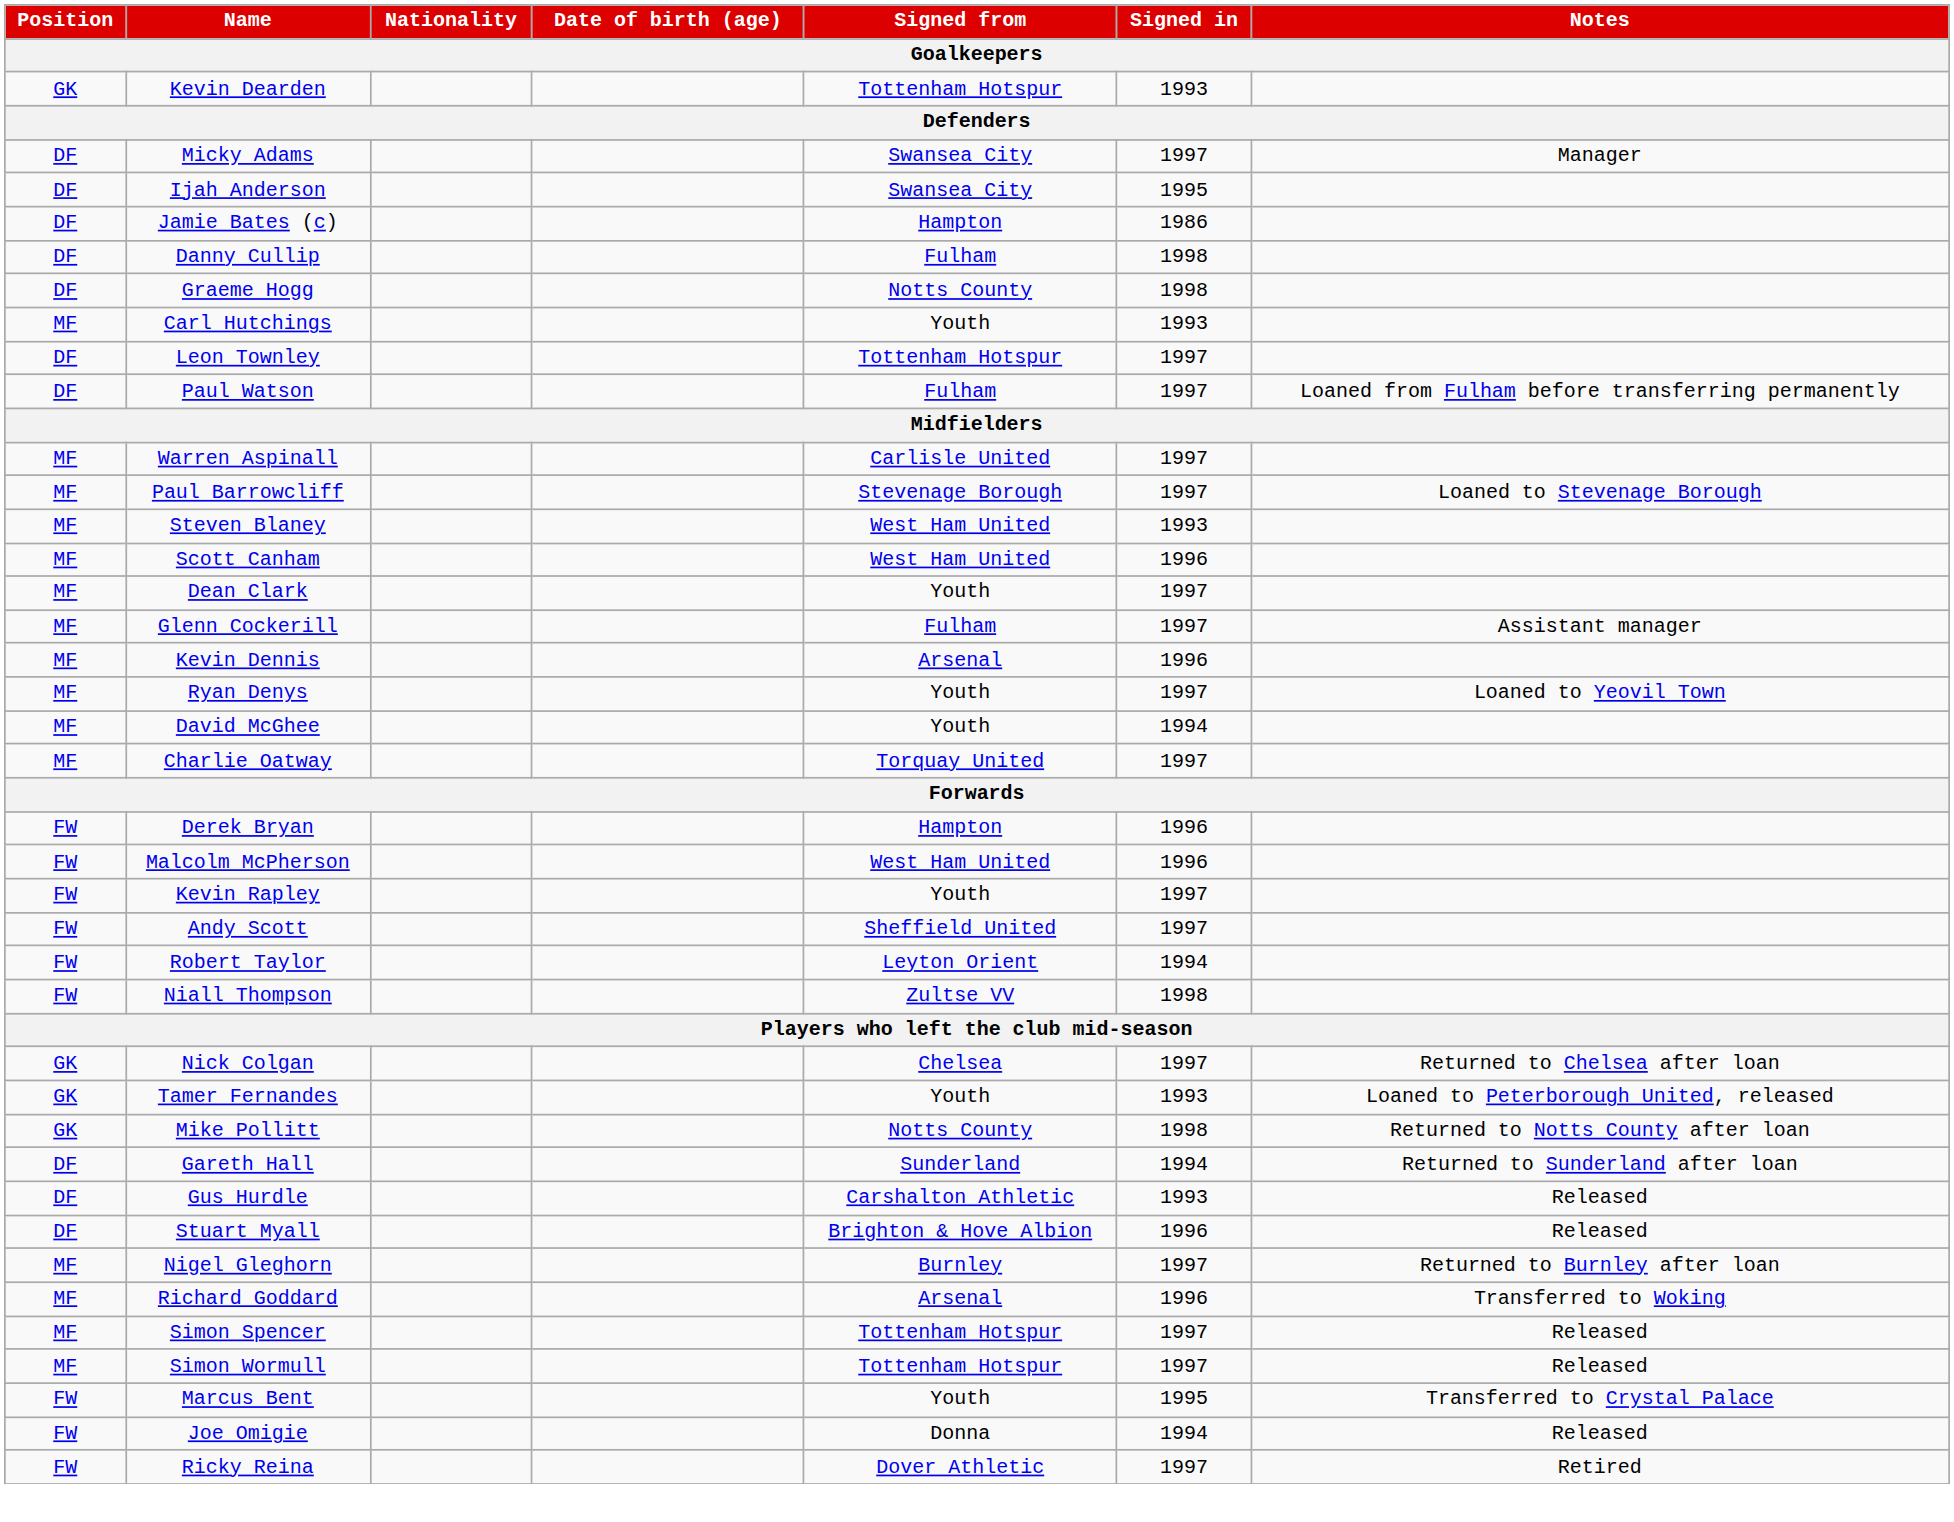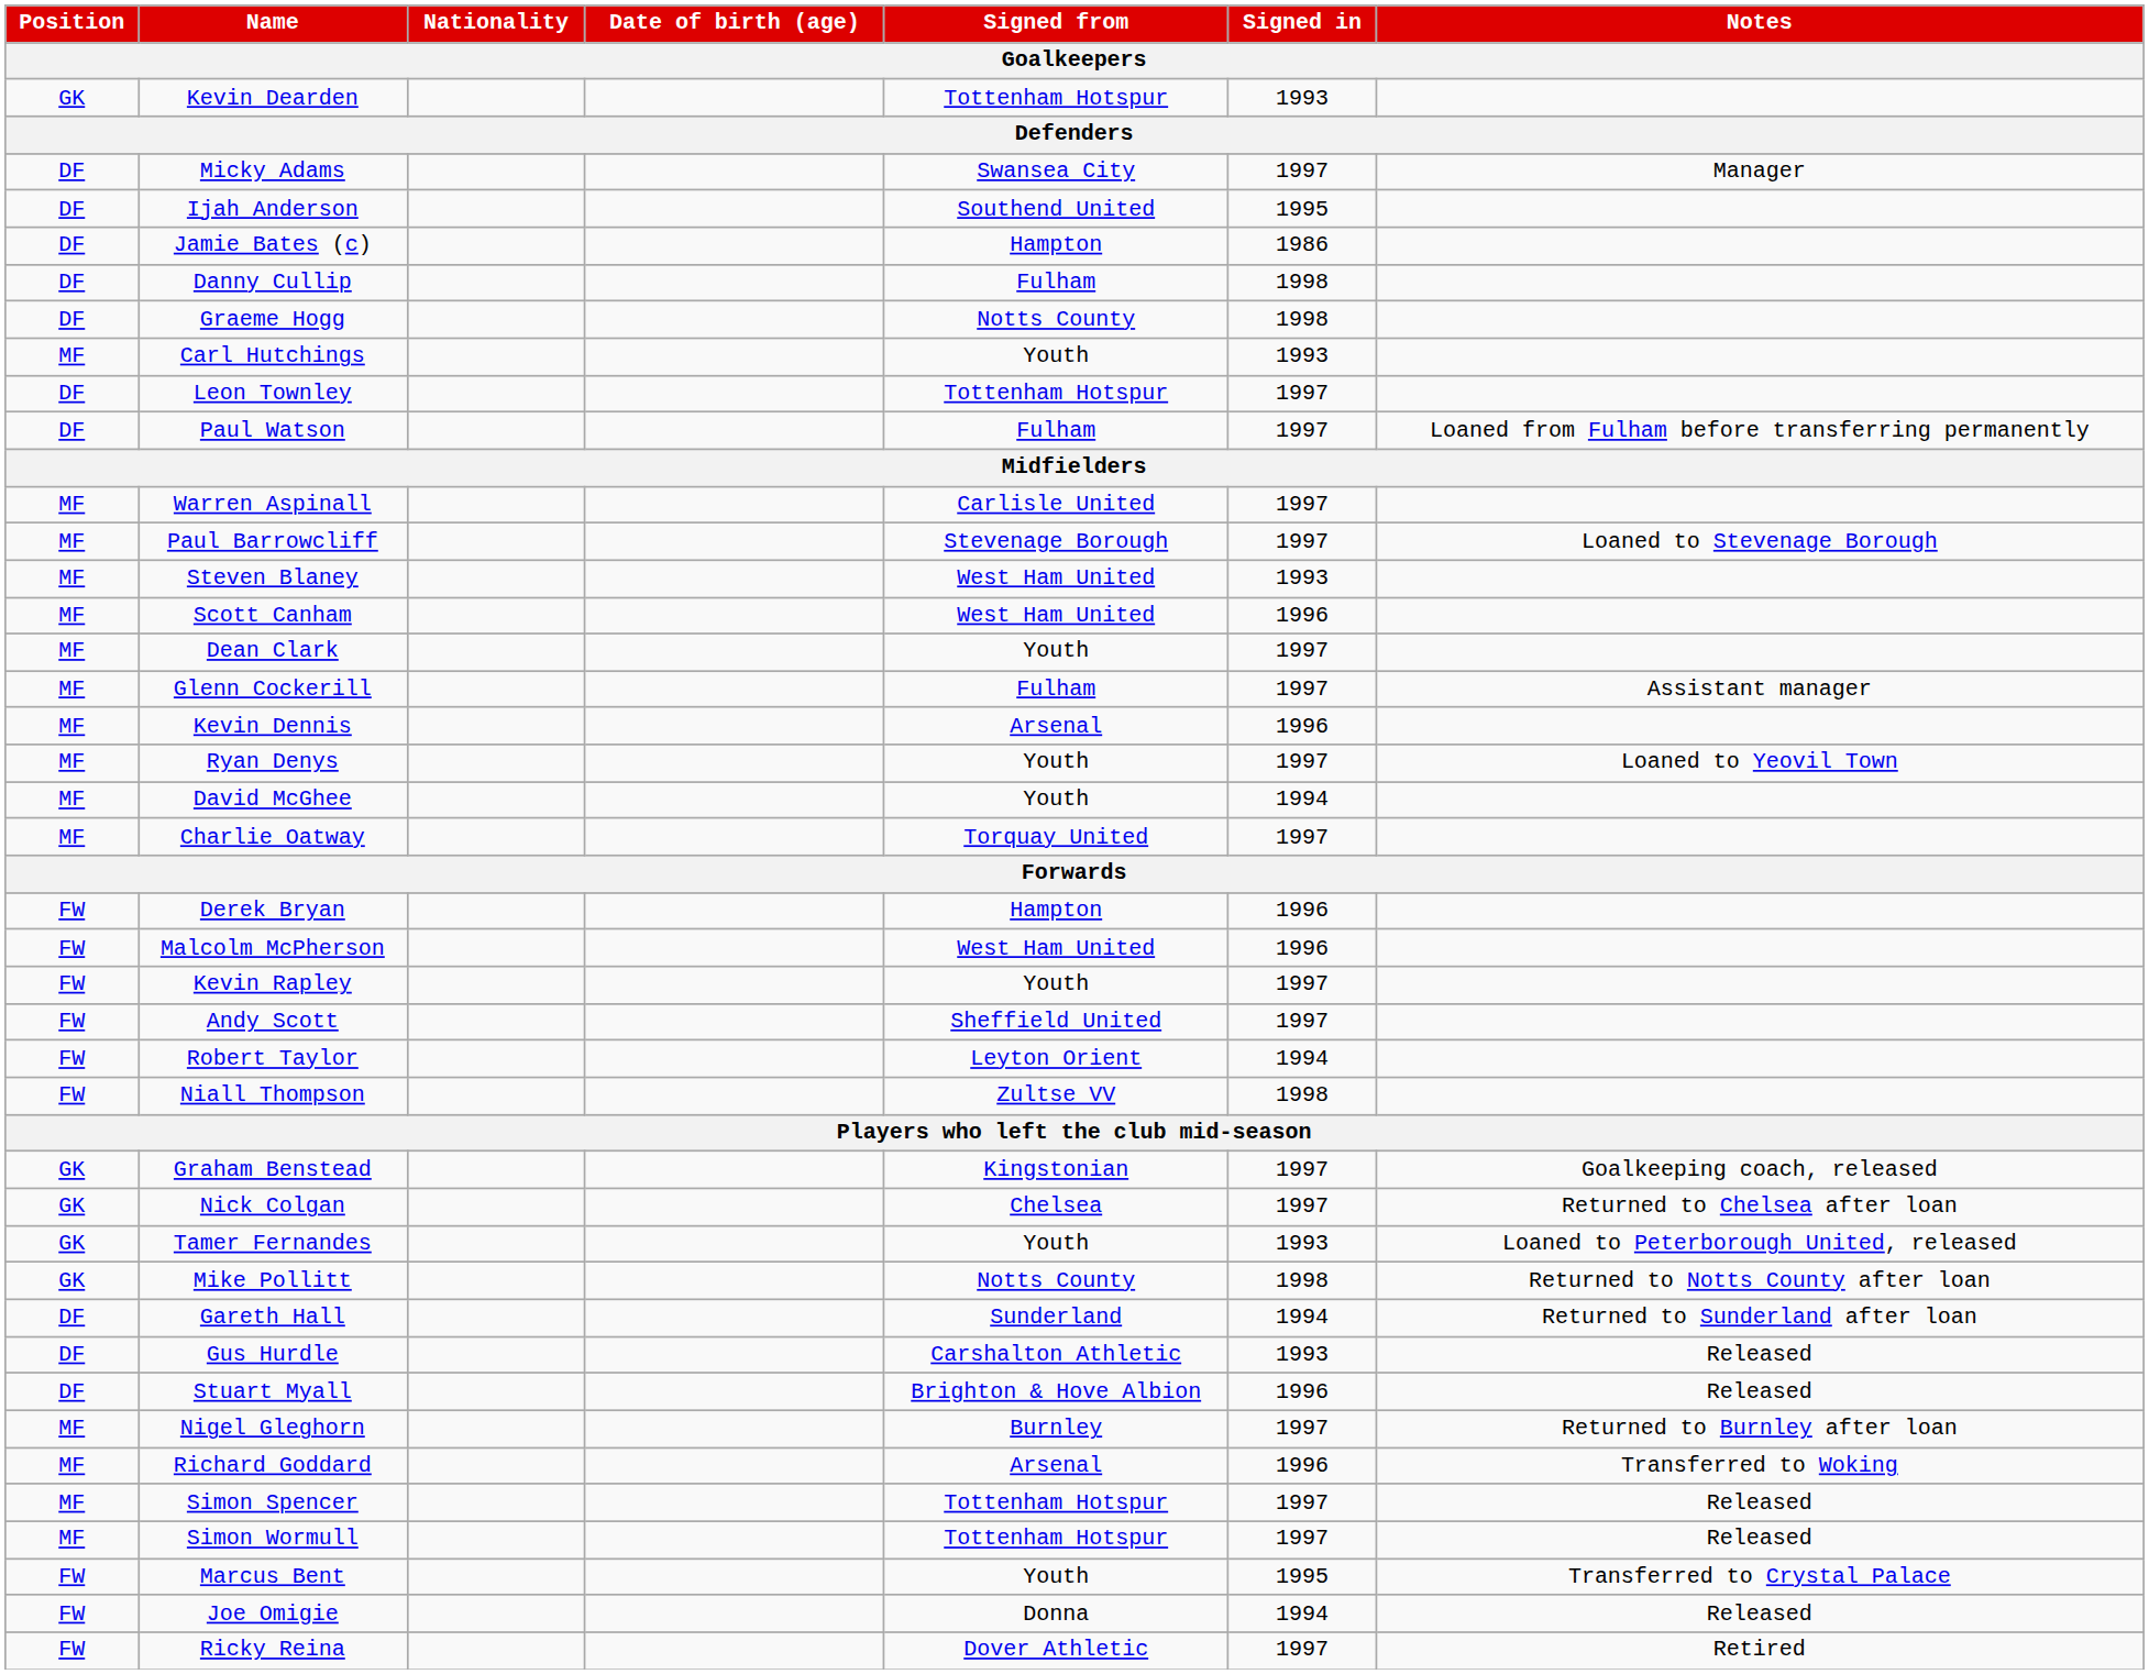 <table class="wikitable"  style="text-align:center; font-size:90%; width:90%;">
 <tr>
 <th style="background:#d00; color:white; text-align:center;">Position</th>
 <th style="background:#d00; color:white; text-align:center;">Name</th>
 <th style="background:#d00; color:white; text-align:center;">Nationality</th>
 <th style="background:#d00; color:white; text-align:center;">Date of birth (age)</th>
 <th style="background:#d00; color:white; text-align:center;">Signed from</th>
 <th style="background:#d00; color:white; text-align:center;">Signed in</th>
 <th style="background:#d00; color:white; text-align:center;">Notes</th>
 </tr>
 <tr>
 <th colspan="7">Goalkeepers</th>
 </tr>
 <tr>
 <td><a href='#'>GK</a></td>
 <td><a href='#'>Kevin Dearden</a></td>
 <td></td>
 <td></td>
 <td><a href='#'>Tottenham Hotspur</a></td>
 <td>1993</td>
 <td></td>
 </tr>
 <tr>
 <th colspan="7">Defenders</th>
 </tr>
 <tr>
 <td><a href='#'>DF</a></td>
 <td><a href='#'>Micky Adams</a></td>
 <td></td>
 <td></td>
 <td><a href='#'>Swansea City</a></td>
 <td>1997</td>
 <td>Manager</td>
 </tr>
 <tr>
 <td><a href='#'>DF</a></td>
 <td><a href='#'>Ijah Anderson</a></td>
 <td></td>
 <td></td>
-<td><a href='#'>Swansea City</a></td>
+<td><a href='#'>Southend United</a></td>
 <td>1995</td>
 <td></td>
 </tr>
 <tr>
 <td><a href='#'>DF</a></td>
 <td><a href='#'>Jamie Bates</a> (<a href='#'>c</a>)</td>
 <td></td>
 <td></td>
 <td><a href='#'>Hampton</a></td>
 <td>1986</td>
 <td></td>
 </tr>
 <tr>
 <td><a href='#'>DF</a></td>
 <td><a href='#'>Danny Cullip</a></td>
 <td></td>
 <td></td>
 <td><a href='#'>Fulham</a></td>
 <td>1998</td>
 <td></td>
 </tr>
 <tr>
 <td><a href='#'>DF</a></td>
 <td><a href='#'>Graeme Hogg</a></td>
 <td></td>
 <td></td>
 <td><a href='#'>Notts County</a></td>
 <td>1998</td>
 <td></td>
 </tr>
 <tr>
 <td><a href='#'>MF</a></td>
 <td><a href='#'>Carl Hutchings</a></td>
 <td></td>
 <td></td>
 <td>Youth</td>
 <td>1993</td>
 <td></td>
 </tr>
 <tr>
 <td><a href='#'>DF</a></td>
 <td><a href='#'>Leon Townley</a></td>
 <td></td>
 <td></td>
 <td><a href='#'>Tottenham Hotspur</a></td>
 <td>1997</td>
 <td></td>
 </tr>
 <tr>
 <td><a href='#'>DF</a></td>
 <td><a href='#'>Paul Watson</a></td>
 <td></td>
 <td></td>
 <td><a href='#'>Fulham</a></td>
 <td>1997</td>
 <td>Loaned from <a href='#'>Fulham</a> before transferring permanently</td>
 </tr>
 <tr>
 <th colspan="7">Midfielders</th>
 </tr>
 <tr>
 <td><a href='#'>MF</a></td>
 <td><a href='#'>Warren Aspinall</a></td>
 <td></td>
 <td></td>
 <td><a href='#'>Carlisle United</a></td>
 <td>1997</td>
 <td></td>
 </tr>
 <tr>
 <td><a href='#'>MF</a></td>
 <td><a href='#'>Paul Barrowcliff</a></td>
 <td></td>
 <td></td>
 <td><a href='#'>Stevenage Borough</a></td>
 <td>1997</td>
 <td>Loaned to <a href='#'>Stevenage Borough</a></td>
 </tr>
 <tr>
 <td><a href='#'>MF</a></td>
 <td><a href='#'>Steven Blaney</a></td>
 <td></td>
 <td></td>
 <td><a href='#'>West Ham United</a></td>
 <td>1993</td>
 <td></td>
 </tr>
 <tr>
 <td><a href='#'>MF</a></td>
 <td><a href='#'>Scott Canham</a></td>
 <td></td>
 <td></td>
 <td><a href='#'>West Ham United</a></td>
 <td>1996</td>
 <td></td>
 </tr>
 <tr>
 <td><a href='#'>MF</a></td>
 <td><a href='#'>Dean Clark</a></td>
 <td></td>
 <td></td>
 <td>Youth</td>
 <td>1997</td>
 <td></td>
 </tr>
 <tr>
 <td><a href='#'>MF</a></td>
 <td><a href='#'>Glenn Cockerill</a></td>
 <td></td>
 <td></td>
 <td><a href='#'>Fulham</a></td>
 <td>1997</td>
 <td>Assistant manager</td>
 </tr>
 <tr>
 <td><a href='#'>MF</a></td>
 <td><a href='#'>Kevin Dennis</a></td>
 <td></td>
 <td></td>
 <td><a href='#'>Arsenal</a></td>
 <td>1996</td>
 <td></td>
 </tr>
 <tr>
 <td><a href='#'>MF</a></td>
 <td><a href='#'>Ryan Denys</a></td>
 <td></td>
 <td></td>
 <td>Youth</td>
 <td>1997</td>
 <td>Loaned to <a href='#'>Yeovil Town</a></td>
 </tr>
 <tr>
 <td><a href='#'>MF</a></td>
 <td><a href='#'>David McGhee</a></td>
 <td></td>
 <td></td>
 <td>Youth</td>
 <td>1994</td>
 <td></td>
 </tr>
 <tr>
 <td><a href='#'>MF</a></td>
 <td><a href='#'>Charlie Oatway</a></td>
 <td></td>
 <td></td>
 <td><a href='#'>Torquay United</a></td>
 <td>1997</td>
 <td></td>
 </tr>
 <tr>
 <th colspan="7">Forwards</th>
 </tr>
 <tr>
 <td><a href='#'>FW</a></td>
 <td><a href='#'>Derek Bryan</a></td>
 <td></td>
 <td></td>
 <td><a href='#'>Hampton</a></td>
 <td>1996</td>
 <td></td>
 </tr>
 <tr>
 <td><a href='#'>FW</a></td>
 <td><a href='#'>Malcolm McPherson</a></td>
 <td></td>
 <td></td>
 <td><a href='#'>West Ham United</a></td>
 <td>1996</td>
 <td></td>
 </tr>
 <tr>
 <td><a href='#'>FW</a></td>
 <td><a href='#'>Kevin Rapley</a></td>
 <td></td>
 <td></td>
 <td>Youth</td>
 <td>1997</td>
 <td></td>
 </tr>
 <tr>
 <td><a href='#'>FW</a></td>
 <td><a href='#'>Andy Scott</a></td>
 <td></td>
 <td></td>
 <td><a href='#'>Sheffield United</a></td>
 <td>1997</td>
 <td></td>
 </tr>
 <tr>
 <td><a href='#'>FW</a></td>
 <td><a href='#'>Robert Taylor</a></td>
 <td></td>
 <td></td>
 <td><a href='#'>Leyton Orient</a></td>
 <td>1994</td>
 <td></td>
 </tr>
 <tr>
 <td><a href='#'>FW</a></td>
 <td><a href='#'>Niall Thompson</a></td>
 <td></td>
 <td></td>
 <td><a href='#'>Zultse VV</a></td>
 <td>1998</td>
 <td></td>
 </tr>
 <tr>
 <th colspan="7">Players who left the club mid-season</th>
 </tr>
 <tr>
 <td><a href='#'>GK</a></td>
+<td><a href='#'>Graham Benstead</a></td>
+<td></td>
+<td></td>
+<td><a href='#'>Kingstonian</a></td>
+<td>1997</td>
+<td>Goalkeeping coach, released</td>
+</tr>
+<tr>
+<td><a href='#'>GK</a></td>
 <td><a href='#'>Nick Colgan</a></td>
 <td></td>
 <td></td>
 <td><a href='#'>Chelsea</a></td>
 <td>1997</td>
 <td>Returned to <a href='#'>Chelsea</a> after loan</td>
 </tr>
 <tr>
 <td><a href='#'>GK</a></td>
 <td><a href='#'>Tamer Fernandes</a></td>
 <td></td>
 <td></td>
 <td>Youth</td>
 <td>1993</td>
 <td>Loaned to <a href='#'>Peterborough United</a>, released</td>
 </tr>
 <tr>
 <td><a href='#'>GK</a></td>
 <td><a href='#'>Mike Pollitt</a></td>
 <td></td>
 <td></td>
 <td><a href='#'>Notts County</a></td>
 <td>1998</td>
 <td>Returned to <a href='#'>Notts County</a> after loan</td>
 </tr>
 <tr>
 <td><a href='#'>DF</a></td>
 <td><a href='#'>Gareth Hall</a></td>
 <td></td>
 <td></td>
 <td><a href='#'>Sunderland</a></td>
 <td>1994</td>
 <td>Returned to <a href='#'>Sunderland</a> after loan</td>
 </tr>
 <tr>
 <td><a href='#'>DF</a></td>
 <td><a href='#'>Gus Hurdle</a></td>
 <td></td>
 <td></td>
 <td><a href='#'>Carshalton Athletic</a></td>
 <td>1993</td>
 <td>Released</td>
 </tr>
 <tr>
 <td><a href='#'>DF</a></td>
 <td><a href='#'>Stuart Myall</a></td>
 <td></td>
 <td></td>
 <td><a href='#'>Brighton & Hove Albion</a></td>
 <td>1996</td>
 <td>Released</td>
 </tr>
 <tr>
 <td><a href='#'>MF</a></td>
 <td><a href='#'>Nigel Gleghorn</a></td>
 <td></td>
 <td></td>
 <td><a href='#'>Burnley</a></td>
 <td>1997</td>
 <td>Returned to <a href='#'>Burnley</a> after loan</td>
 </tr>
 <tr>
 <td><a href='#'>MF</a></td>
 <td><a href='#'>Richard Goddard</a></td>
 <td></td>
 <td></td>
 <td><a href='#'>Arsenal</a></td>
 <td>1996</td>
 <td>Transferred to <a href='#'>Woking</a></td>
 </tr>
 <tr>
 <td><a href='#'>MF</a></td>
 <td><a href='#'>Simon Spencer</a></td>
 <td></td>
 <td></td>
 <td><a href='#'>Tottenham Hotspur</a></td>
 <td>1997</td>
 <td>Released</td>
 </tr>
 <tr>
 <td><a href='#'>MF</a></td>
 <td><a href='#'>Simon Wormull</a></td>
 <td></td>
 <td></td>
 <td><a href='#'>Tottenham Hotspur</a></td>
 <td>1997</td>
 <td>Released</td>
 </tr>
 <tr>
 <td><a href='#'>FW</a></td>
 <td><a href='#'>Marcus Bent</a></td>
 <td></td>
 <td></td>
 <td>Youth</td>
 <td>1995</td>
 <td>Transferred to <a href='#'>Crystal Palace</a></td>
 </tr>
 <tr>
 <td><a href='#'>FW</a></td>
 <td><a href='#'>Joe Omigie</a></td>
 <td></td>
 <td></td>
 <td>Donna</td>
 <td>1994</td>
 <td>Released</td>
 </tr>
 <tr>
 <td><a href='#'>FW</a></td>
 <td><a href='#'>Ricky Reina</a></td>
 <td></td>
 <td></td>
 <td><a href='#'>Dover Athletic</a></td>
 <td>1997</td>
 <td>Retired</td>
 </tr>
 </table>
